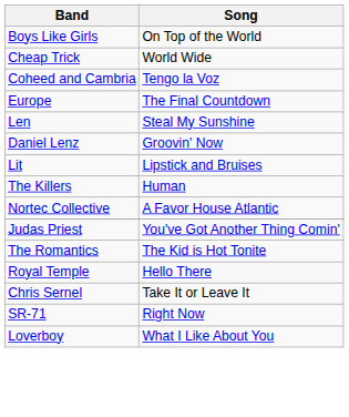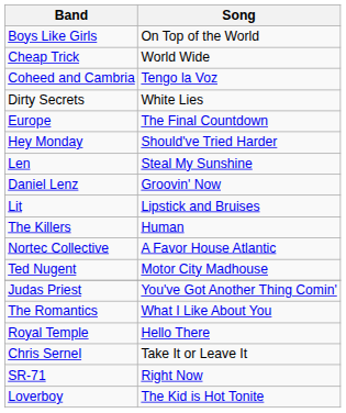 <table class="wikitable">
 <tr>
 <th>Band</th>
 <th>Song</th>
 </tr>
 <tr>
 <td><a href='#'>Boys Like Girls</a></td>
 <td>On Top of the World</td>
 </tr>
 <tr>
 <td><a href='#'>Cheap Trick</a></td>
 <td>World Wide</td>
 </tr>
 <tr>
 <td><a href='#'>Coheed and Cambria</a></td>
 <td><a href='#'>Tengo la Voz</a></td>
 </tr>
 <tr>
+<td>Dirty Secrets</td>
+<td>White Lies</td>
+</tr>
+<tr>
 <td><a href='#'>Europe</a></td>
 <td><a href='#'>The Final Countdown</a></td>
+</tr>
+<tr>
+<td><a href='#'>Hey Monday</a></td>
+<td><a href='#'>Should've Tried Harder</a></td>
 </tr>
 <tr>
 <td><a href='#'>Len</a></td>
 <td><a href='#'>Steal My Sunshine</a></td>
 </tr>
 <tr>
 <td><a href='#'>Daniel Lenz</a></td>
 <td><a href='#'>Groovin' Now</a></td>
 </tr>
 <tr>
 <td><a href='#'>Lit</a></td>
 <td><a href='#'>Lipstick and Bruises</a></td>
 </tr>
 <tr>
 <td><a href='#'>The Killers</a></td>
 <td><a href='#'>Human</a></td>
 </tr>
 <tr>
 <td><a href='#'>Nortec Collective</a></td>
 <td><a href='#'>A Favor House Atlantic</a></td>
 </tr>
 <tr>
+<td><a href='#'>Ted Nugent</a></td>
+<td><a href='#'>Motor City Madhouse</a></td>
+</tr>
+<tr>
 </tr>
 <tr>
 <td><a href='#'>Judas Priest</a></td>
 <td><a href='#'>You've Got Another Thing Comin'</a></td>
 </tr>
 <tr>
 <td><a href='#'>The Romantics</a></td>
-<td><a href='#'>The Kid is Hot Tonite</a></td>
+<td><a href='#'>What I Like About You</a></td>
 </tr>
 <tr>
 <td><a href='#'>Royal Temple</a></td>
 <td><a href='#'>Hello There</a></td>
 </tr>
 <tr>
 <td><a href='#'>Chris Sernel</a></td>
 <td>Take It or Leave It</td>
 </tr>
 <tr>
 <td><a href='#'>SR-71</a></td>
 <td><a href='#'>Right Now</a></td>
 </tr>
 <tr>
 <td><a href='#'>Loverboy</a></td>
-<td><a href='#'>What I Like About You</a></td>
+<td><a href='#'>The Kid is Hot Tonite</a></td>
 </tr>
 </table>
